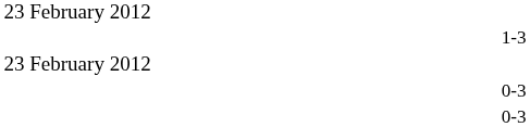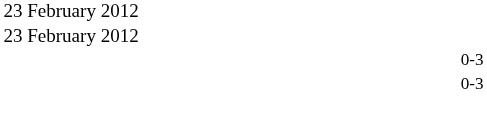 <table style="width:50%;" cellspacing="1">
 <tr>
 <th width=15%></th>
 <th width=10%></th>
 <th width=15%></th>
 </tr>
 <tr>
 <td>23 February 2012</td>
-</tr>
-<tr style=font-size:90%>
-<td align=right></td>
-<td align=center>1-3</td>
-<td></td>
 </tr>
 <tr>
 <td>23 February 2012</td>
 </tr>
 <tr style=font-size:90%>
 <td align=right></td>
 <td align=center>0-3</td>
 <td></td>
 </tr>
 <tr style=font-size:90%>
 <td align=right></td>
 <td align=center>0-3</td>
 <td></td>
 </tr>
 </table>
